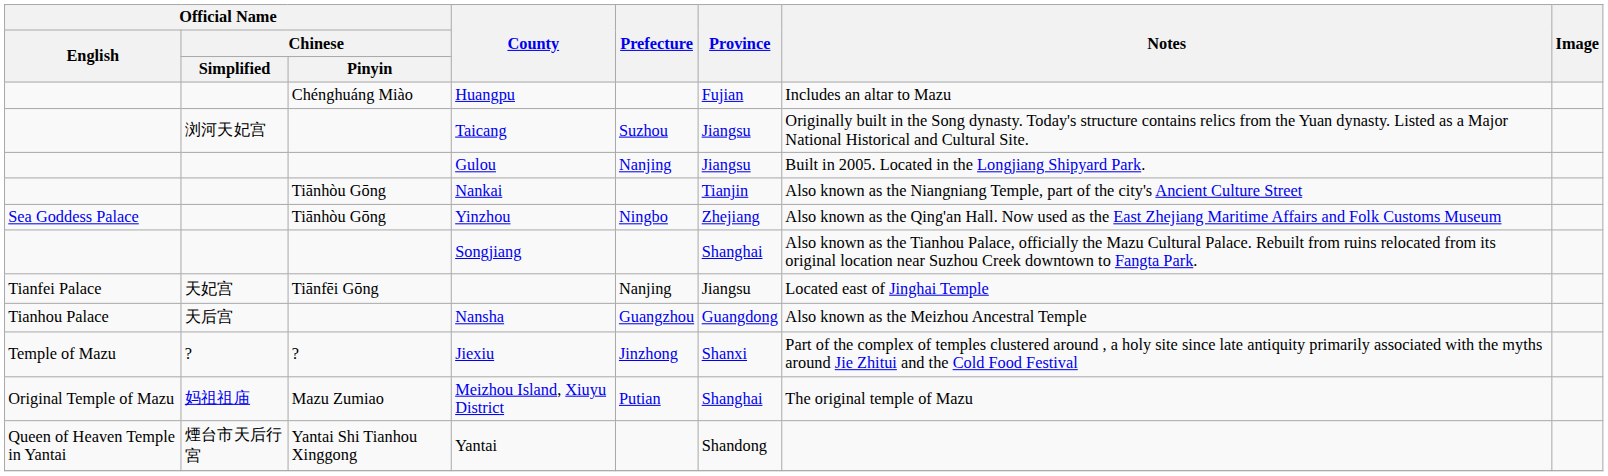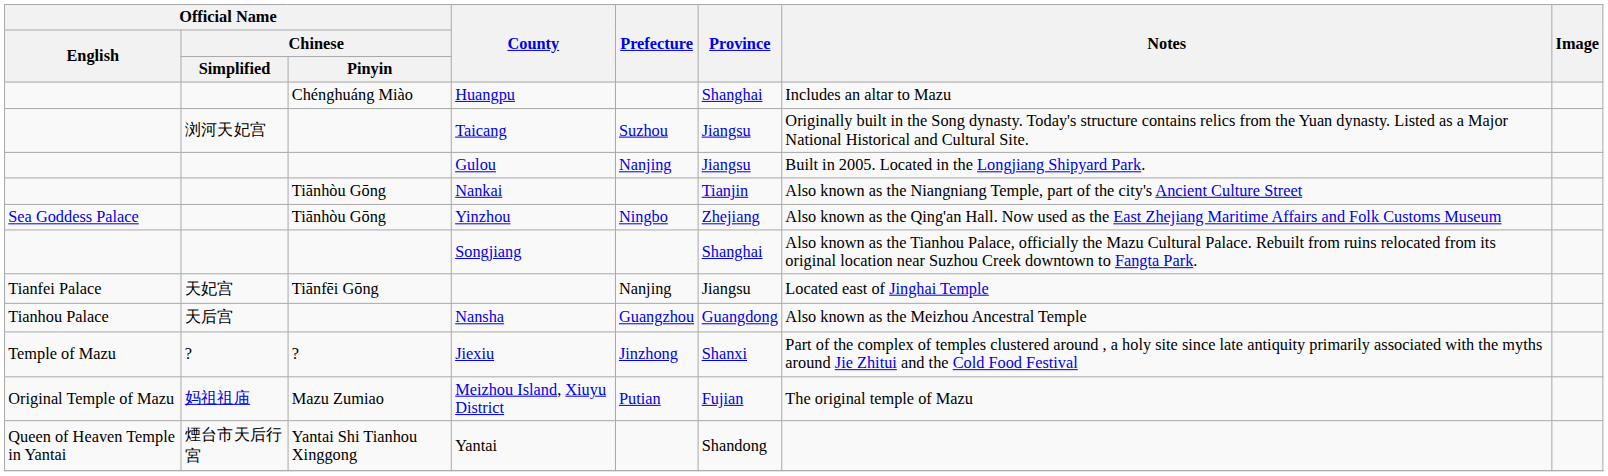 <table class="wikitable sortable">
 <tr>
 <th colspan=3>Official Name</th>
 <th rowspan=3><a href='#'>County</a></th>
 <th rowspan=3><a href='#'>Prefecture</a></th>
 <th rowspan=3><a href='#'>Province</a></th>
 <th rowspan=3>Notes</th>
 <th rowspan=3>Image</th>
 </tr>
 <tr>
 <th rowspan=2>English</th>
 <th colspan=2>Chinese</th>
 </tr>
 <tr>
 <th>Simplified</th>
 <th>Pinyin</th>
 </tr>
 <tr>
 <td></td>
 <td></td>
 <td>Chénghuáng Miào</td>
 <td><a href='#'>Huangpu</a></td>
 <td></td>
-<td><a href='#'>Fujian</a></td>
+<td><a href='#'>Shanghai</a></td>
 <td>Includes an altar to Mazu</td>
 <td></td>
 </tr>
 <tr>
 <td></td>
 <td>浏河天妃宫</td>
 <td></td>
 <td><a href='#'>Taicang</a></td>
 <td><a href='#'>Suzhou</a></td>
 <td><a href='#'>Jiangsu</a></td>
 <td>Originally built in the Song dynasty. Today's structure contains relics from the Yuan dynasty. Listed as a Major National Historical and Cultural Site.</td>
 <td></td>
 </tr>
 <tr>
 <td></td>
 <td></td>
 <td></td>
 <td><a href='#'>Gulou</a></td>
 <td><a href='#'>Nanjing</a></td>
 <td><a href='#'>Jiangsu</a></td>
 <td>Built in 2005. Located in the <a href='#'>Longjiang Shipyard Park</a>.</td>
 <td></td>
 </tr>
 <tr>
 <td></td>
 <td></td>
 <td>Tiānhòu Gōng</td>
 <td><a href='#'>Nankai</a></td>
 <td></td>
 <td><a href='#'>Tianjin</a></td>
 <td>Also known as the Niangniang Temple, part of the city's <a href='#'>Ancient Culture Street</a></td>
 <td></td>
 </tr>
 <tr>
 <td><a href='#'>Sea Goddess Palace</a></td>
 <td></td>
 <td>Tiānhòu Gōng</td>
 <td><a href='#'>Yinzhou</a></td>
 <td><a href='#'>Ningbo</a></td>
 <td><a href='#'>Zhejiang</a></td>
 <td>Also known as the Qing'an Hall. Now used as the <a href='#'>East Zhejiang Maritime Affairs and Folk Customs Museum</a></td>
 <td></td>
 </tr>
 <tr>
 <td></td>
 <td></td>
 <td></td>
 <td><a href='#'>Songjiang</a></td>
 <td></td>
 <td><a href='#'>Shanghai</a></td>
 <td>Also known as the Tianhou Palace, officially the Mazu Cultural Palace. Rebuilt from ruins relocated from its original location near Suzhou Creek downtown to <a href='#'>Fangta Park</a>.</td>
 <td></td>
 </tr>
 <tr>
 <td>Tianfei Palace</td>
 <td>天妃宫</td>
 <td>Tiānfēi Gōng</td>
 <td></td>
 <td>Nanjing</td>
 <td>Jiangsu</td>
 <td>Located east of <a href='#'>Jinghai Temple</a></td>
 <td></td>
 </tr>
 <tr>
 <td>Tianhou Palace</td>
 <td>天后宫</td>
 <td></td>
 <td><a href='#'>Nansha</a></td>
 <td><a href='#'>Guangzhou</a></td>
 <td><a href='#'>Guangdong</a></td>
 <td>Also known as the Meizhou Ancestral Temple</td>
 <td></td>
 </tr>
 <tr>
 <td>Temple of Mazu</td>
 <td>?</td>
 <td>?</td>
 <td><a href='#'>Jiexiu</a></td>
 <td><a href='#'>Jinzhong</a></td>
 <td><a href='#'>Shanxi</a></td>
 <td>Part of the complex of temples clustered around , a holy site since late antiquity primarily associated with the myths around <a href='#'>Jie Zhitui</a> and the <a href='#'>Cold Food Festival</a></td>
 <td></td>
 </tr>
 <tr>
 <td>Original Temple of Mazu</td>
 <td><a href='#'>妈祖祖庙</a></td>
 <td>Mazu Zumiao</td>
 <td><a href='#'>Meizhou Island</a>, <a href='#'>Xiuyu District</a></td>
 <td><a href='#'>Putian</a></td>
-<td><a href='#'>Shanghai</a></td>
+<td><a href='#'>Fujian</a></td>
 <td>The original temple of Mazu</td>
 <td></td>
 </tr>
 <tr>
 <td>Queen of Heaven Temple in Yantai</td>
 <td>煙台市天后行宮</td>
 <td>Yantai Shi Tianhou Xinggong</td>
 <td>Yantai</td>
 <td></td>
 <td>Shandong</td>
 <td></td>
 <td></td>
 </tr>
 <tr>
 </tr>
 </table>
